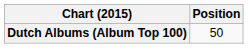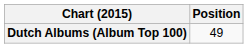 <table class="wikitable plainrowheaders" style="text-align:center">
 <tr>
 <th>Chart (2015)</th>
 <th>Position</th>
 </tr>
 <tr>
 <th scope="row">Dutch Albums (Album Top 100)</th>
-<td>50</td>
+<td>49</td>
 </tr>
 </table>
